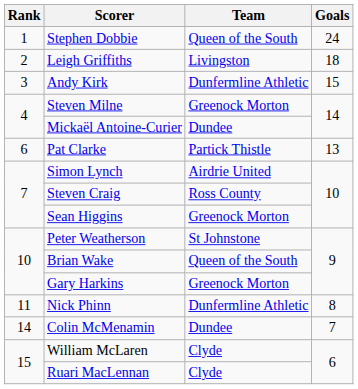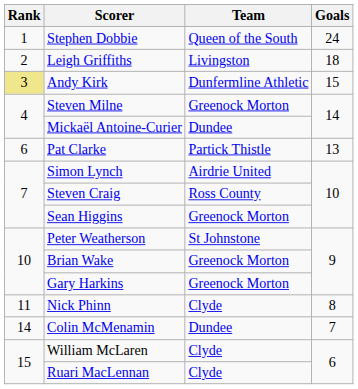 <table class="wikitable">
 <tr>
 <th>Rank</th>
 <th>Scorer</th>
 <th>Team</th>
 <th>Goals</th>
 </tr>
 <tr>
 <td align=center>1</td>
 <td> <a href='#'>Stephen Dobbie</a></td>
 <td><a href='#'>Queen of the South</a></td>
 <td align=center>24</td>
 </tr>
 <tr>
 <td align=center>2</td>
 <td> <a href='#'>Leigh Griffiths</a></td>
 <td><a href='#'>Livingston</a></td>
 <td align=center>18</td>
 </tr>
 <tr>
-<td align=center>3</td>
+<td align=center style="background: khaki;">3</td>
 <td> <a href='#'>Andy Kirk</a></td>
 <td><a href='#'>Dunfermline Athletic</a></td>
 <td rowspan=1 align=center>15</td>
 </tr>
 <tr>
 <td rowspan=2 align=center>4</td>
 <td> <a href='#'>Steven Milne</a></td>
 <td><a href='#'>Greenock Morton</a></td>
 <td rowspan=2 align=center>14</td>
 </tr>
 <tr>
 <td> <a href='#'>Mickaël Antoine-Curier</a></td>
 <td><a href='#'>Dundee</a></td>
 </tr>
 <tr>
 <td align=center>6</td>
 <td> <a href='#'>Pat Clarke</a></td>
 <td><a href='#'>Partick Thistle</a></td>
 <td align=center>13</td>
 </tr>
 <tr>
 <td rowspan=3 align=center>7</td>
 <td> <a href='#'>Simon Lynch</a></td>
 <td><a href='#'>Airdrie United</a></td>
 <td rowspan=3 align=center>10</td>
 </tr>
 <tr>
 <td> <a href='#'>Steven Craig</a></td>
 <td><a href='#'>Ross County</a></td>
 </tr>
 <tr>
 <td> <a href='#'>Sean Higgins</a></td>
 <td><a href='#'>Greenock Morton</a></td>
 </tr>
 <tr>
 <td rowspan=3 align=center>10</td>
 <td> <a href='#'>Peter Weatherson</a></td>
 <td><a href='#'>St Johnstone</a></td>
 <td rowspan=3 align=center>9</td>
 </tr>
 <tr>
 <td> <a href='#'>Brian Wake</a></td>
-<td><a href='#'>Queen of the South</a></td>
+<td><a href='#'>Greenock Morton</a></td>
 </tr>
 <tr>
 <td> <a href='#'>Gary Harkins</a></td>
 <td><a href='#'>Greenock Morton</a></td>
 </tr>
 <tr>
 <td align=center>11</td>
 <td> <a href='#'>Nick Phinn</a></td>
-<td><a href='#'>Dunfermline Athletic</a></td>
+<td><a href='#'>Clyde</a></td>
 <td align=center>8</td>
 </tr>
 <tr>
 <td align=center>14</td>
 <td> <a href='#'>Colin McMenamin</a></td>
 <td><a href='#'>Dundee</a></td>
 <td align=center>7</td>
 </tr>
 <tr>
 <td rowspan=2 align=center>15</td>
 <td> William McLaren</td>
 <td><a href='#'>Clyde</a></td>
 <td rowspan=2 align=center>6</td>
 </tr>
 <tr>
 <td> <a href='#'>Ruari MacLennan</a></td>
 <td><a href='#'>Clyde</a></td>
 </tr>
 </table>
